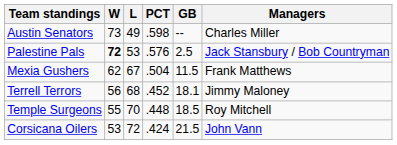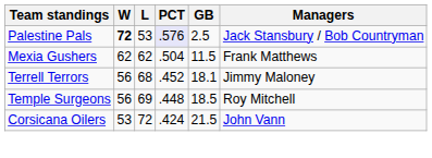 <table class="wikitable">
 <tr>
 <th>Team standings</th>
 <th>W</th>
 <th>L</th>
 <th>PCT</th>
 <th>GB</th>
 <th>Managers</th>
 </tr>
 <tr>
-<td><a href='#'>Austin Senators</a></td>
-<td>73</td>
-<td>49</td>
-<td>.598</td>
-<td>--</td>
-<td>Charles Miller</td>
-</tr>
-<tr>
 <td><a href='#'>Palestine Pals</a></td>
 <td><strong>72</strong></td>
 <td>53</td>
-<td>.576</td>
+<td style="background: lavender;">.576</td>
 <td>2.5</td>
 <td><a href='#'>Jack Stansbury</a> / <a href='#'>Bob Countryman</a></td>
 </tr>
 <tr>
 <td><a href='#'>Mexia Gushers</a></td>
 <td>62</td>
-<td>67</td>
+<td>62</td>
 <td>.504</td>
 <td>11.5</td>
 <td>Frank Matthews</td>
 </tr>
 <tr>
 <td><a href='#'>Terrell Terrors</a></td>
 <td>56</td>
 <td>68</td>
 <td>.452</td>
 <td>18.1</td>
 <td>Jimmy Maloney</td>
 </tr>
 <tr>
 <td><a href='#'>Temple Surgeons</a></td>
-<td>55</td>
-<td>70</td>
+<td>56</td>
+<td>69</td>
 <td>.448</td>
 <td>18.5</td>
 <td>Roy Mitchell</td>
 </tr>
 <tr>
 <td><a href='#'>Corsicana Oilers</a></td>
 <td>53</td>
 <td>72</td>
 <td>.424</td>
 <td>21.5</td>
 <td><a href='#'>John Vann</a></td>
 </tr>
 </table>
